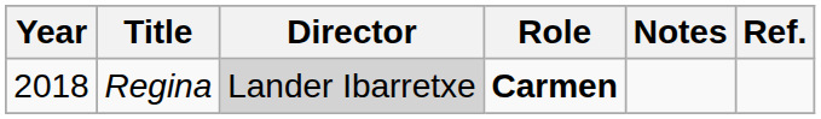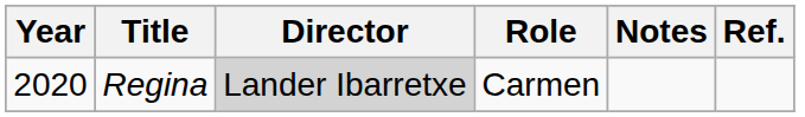 <table class="wikitable sortable">
 <tr>
 <th>Year</th>
 <th>Title</th>
 <th>Director</th>
 <th>Role</th>
 <th class="unsortable">Notes</th>
 <th>Ref.</th>
 </tr>
 <tr>
-<td>2018</td>
+<td>2020</td>
 <td><em>Regina</em></td>
 <td style="background: lightgrey;">Lander Ibarretxe</td>
-<td><strong>Carmen</strong></td>
+<td>Carmen</td>
 <td></td>
 <td></td>
 </tr>
 </table>
